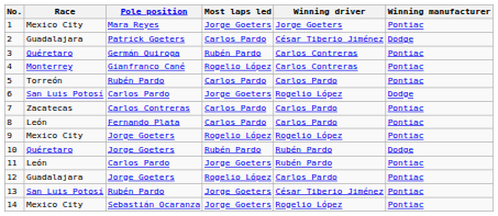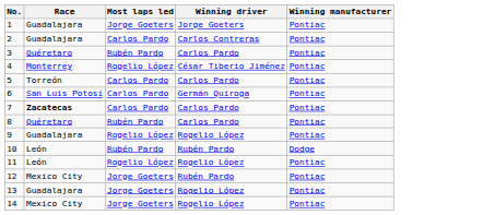 <table class="wikitable sortable" style="font-size:95%">
 <tr>
 <th>No.</th>
 <th>Race</th>
-<th><a href='#'>Pole position</a></th>
 <th>Most laps led</th>
 <th>Winning driver</th>
 <th>Winning manufacturer</th>
 </tr>
 <tr>
 <td>1</td>
-<td> Mexico City</td>
-<td> <a href='#'>Mara Reyes</a></td>
+<td> Guadalajara</td>
 <td> <a href='#'>Jorge Goeters</a></td>
 <td> <a href='#'>Jorge Goeters</a></td>
 <td> <a href='#'>Pontiac</a></td>
 </tr>
 <tr>
 <td>2</td>
 <td> Guadalajara</td>
-<td> <a href='#'>Patrick Goeters</a></td>
 <td> <a href='#'>Carlos Pardo</a></td>
-<td> <a href='#'>César Tiberio Jiménez</a></td>
-<td> <a href='#'>Dodge</a></td>
+<td> <a href='#'>Carlos Contreras</a></td>
+<td> <a href='#'>Pontiac</a></td>
 </tr>
 <tr>
 <td>3</td>
 <td> <a href='#'>Quéretaro</a></td>
-<td> <a href='#'>Germán Quiroga</a></td>
 <td> <a href='#'>Rubén Pardo</a></td>
-<td> <a href='#'>Carlos Contreras</a></td>
+<td> <a href='#'>Carlos Pardo</a></td>
 <td> <a href='#'>Pontiac</a></td>
 </tr>
 <tr>
 <td>4</td>
 <td> <a href='#'>Monterrey</a></td>
-<td> <a href='#'>Gianfranco Cané</a></td>
 <td> <a href='#'>Rogelio López</a></td>
-<td> <a href='#'>Carlos Contreras</a></td>
+<td> <a href='#'>César Tiberio Jiménez</a></td>
 <td> <a href='#'>Pontiac</a></td>
 </tr>
 <tr>
 <td>5</td>
 <td> Torreón</td>
-<td> <a href='#'>Rubén Pardo</a></td>
 <td> <a href='#'>Carlos Pardo</a></td>
 <td> <a href='#'>Carlos Pardo</a></td>
 <td> <a href='#'>Pontiac</a></td>
 </tr>
 <tr>
 <td>6</td>
 <td> <a href='#'>San Luis Potosí</a></td>
 <td> <a href='#'>Carlos Pardo</a></td>
-<td> <a href='#'>Jorge Goeters</a></td>
-<td> <a href='#'>Rogelio López</a></td>
-<td> <a href='#'>Dodge</a></td>
+<td> <a href='#'>Germán Quiroga</a></td>
+<td> <a href='#'>Pontiac</a></td>
 </tr>
 <tr>
 <td>7</td>
-<td> Zacatecas</td>
-<td> <a href='#'>Carlos Contreras</a></td>
+<td><strong> Zacatecas</strong></td>
 <td> <a href='#'>Carlos Pardo</a></td>
 <td> <a href='#'>Carlos Pardo</a></td>
 <td> <a href='#'>Pontiac</a></td>
 </tr>
 <tr>
 <td>8</td>
-<td> León</td>
-<td> <a href='#'>Fernando Plata</a></td>
-<td> <a href='#'>Carlos Pardo</a></td>
+<td> <a href='#'>Quéretaro</a></td>
+<td> <a href='#'>Rubén Pardo</a></td>
 <td> <a href='#'>Carlos Pardo</a></td>
 <td> <a href='#'>Pontiac</a></td>
 </tr>
 <tr>
 <td>9</td>
-<td> Mexico City</td>
-<td> <a href='#'>Jorge Goeters</a></td>
+<td> Guadalajara</td>
 <td> <a href='#'>Rogelio López</a></td>
 <td> <a href='#'>Rogelio López</a></td>
 <td> <a href='#'>Pontiac</a></td>
 </tr>
 <tr>
 <td>10</td>
-<td> <a href='#'>Quéretaro</a></td>
-<td> <a href='#'>Jorge Goeters</a></td>
+<td> León</td>
 <td> <a href='#'>Rubén Pardo</a></td>
 <td> <a href='#'>Rubén Pardo</a></td>
 <td> <a href='#'>Dodge</a></td>
 </tr>
 <tr>
 <td>11</td>
 <td> León</td>
-<td> <a href='#'>Carlos Pardo</a></td>
+<td> <a href='#'>Rogelio López</a></td>
+<td> <a href='#'>Rogelio López</a></td>
+<td> <a href='#'>Pontiac</a></td>
+</tr>
+<tr>
+<td>12</td>
+<td> Mexico City</td>
 <td> <a href='#'>Jorge Goeters</a></td>
 <td> <a href='#'>Rubén Pardo</a></td>
 <td> <a href='#'>Pontiac</a></td>
 </tr>
 <tr>
-<td>12</td>
+<td>13</td>
 <td> Guadalajara</td>
 <td> <a href='#'>Jorge Goeters</a></td>
 <td> <a href='#'>Rogelio López</a></td>
-<td> <a href='#'>Carlos Pardo</a></td>
-<td> <a href='#'>Pontiac</a></td>
-</tr>
-<tr>
-<td>13</td>
-<td> <a href='#'>San Luis Potosí</a></td>
-<td> <a href='#'>Rubén Pardo</a></td>
-<td> <a href='#'>Jorge Goeters</a></td>
-<td> <a href='#'>César Tiberio Jiménez</a></td>
 <td> <a href='#'>Pontiac</a></td>
 </tr>
 <tr>
 <td>14</td>
 <td> Mexico City</td>
-<td> <a href='#'>Sebastián Ocaranza</a></td>
 <td> <a href='#'>Jorge Goeters</a></td>
 <td> <a href='#'>Rogelio López</a></td>
 <td> <a href='#'>Pontiac</a></td>
 </tr>
 </table>
